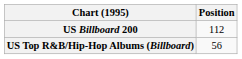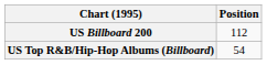 <table class="wikitable sortable plainrowheaders" style="text-align:center">
 <tr>
 <th scope="col">Chart (1995)</th>
 <th scope="col">Position</th>
 </tr>
 <tr>
 <th scope="row">US <em>Billboard</em> 200</th>
 <td>112</td>
 </tr>
 <tr>
 <th scope="row">US Top R&B/Hip-Hop Albums (<em>Billboard</em>)</th>
-<td>56</td>
+<td>54</td>
 </tr>
 </table>
